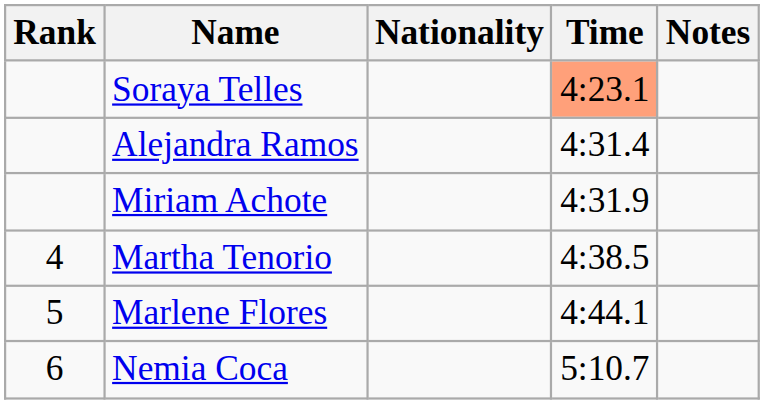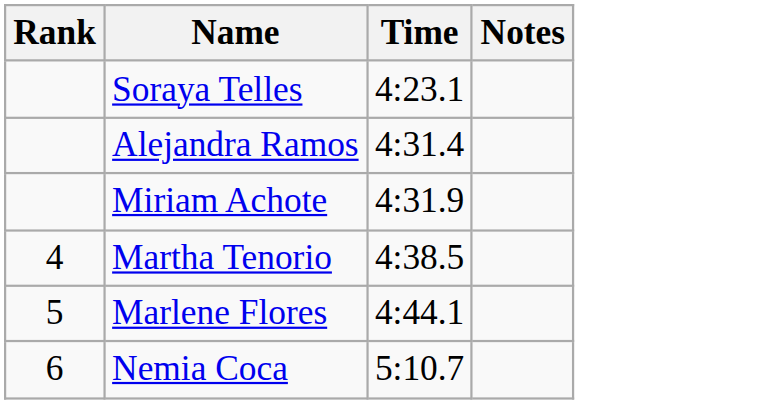 <table class="wikitable sortable" style="text-align:center">
 <tr>
 <th>Rank</th>
 <th>Name</th>
-<th>Nationality</th>
 <th>Time</th>
 <th>Notes</th>
 </tr>
 <tr>
 <td></td>
 <td align=left><a href='#'>Soraya Telles</a></td>
-<td align=left></td>
-<td style="background: lightsalmon;">4:23.1</td>
+<td>4:23.1</td>
 <td></td>
 </tr>
 <tr>
 <td></td>
 <td align=left><a href='#'>Alejandra Ramos</a></td>
-<td align=left></td>
 <td>4:31.4</td>
 <td></td>
 </tr>
 <tr>
 <td></td>
 <td align=left><a href='#'>Miriam Achote</a></td>
-<td align=left></td>
 <td>4:31.9</td>
 <td></td>
 </tr>
 <tr>
 <td>4</td>
 <td align=left><a href='#'>Martha Tenorio</a></td>
-<td align=left></td>
 <td>4:38.5</td>
 <td></td>
 </tr>
 <tr>
 <td>5</td>
 <td align=left><a href='#'>Marlene Flores</a></td>
-<td align=left></td>
 <td>4:44.1</td>
 <td></td>
 </tr>
 <tr>
 <td>6</td>
 <td align=left><a href='#'>Nemia Coca</a></td>
-<td align=left></td>
 <td>5:10.7</td>
 <td></td>
 </tr>
 </table>
